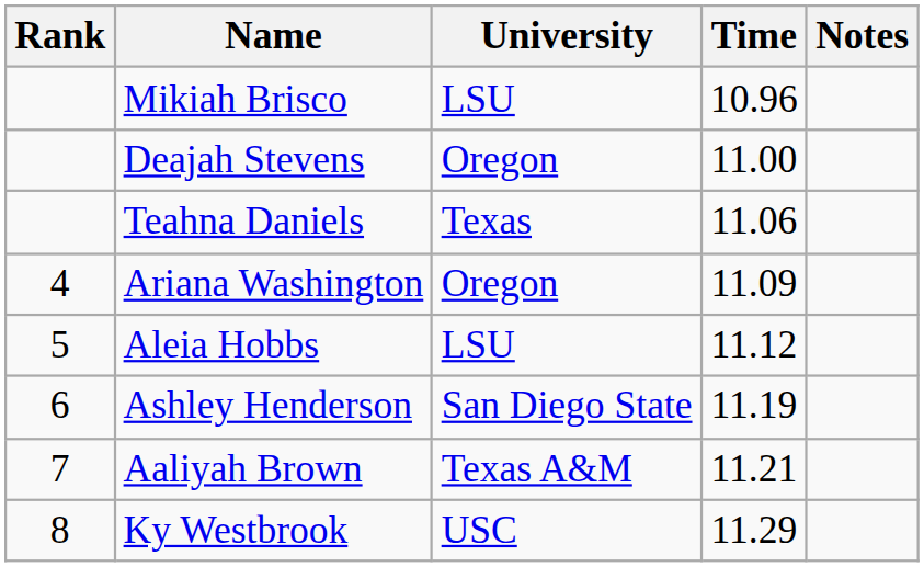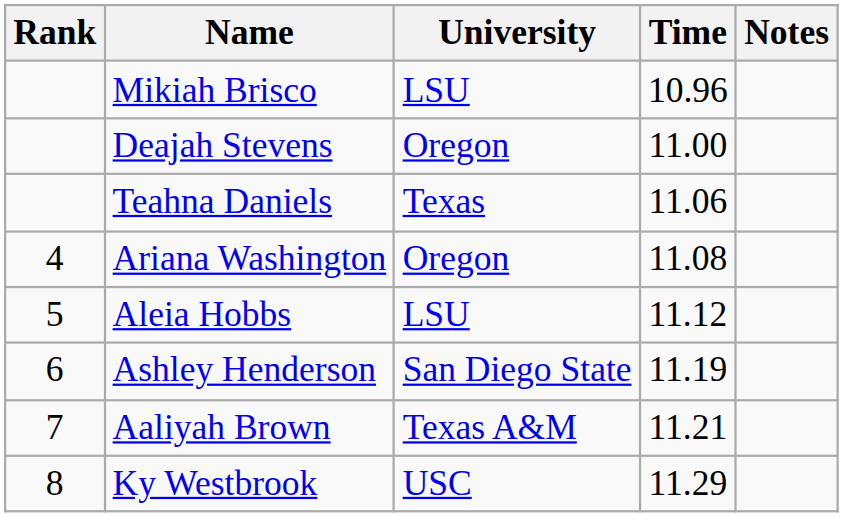 <table class="wikitable sortable" style="text-align:center">
 <tr>
 <th>Rank</th>
 <th>Name</th>
 <th>University</th>
 <th>Time</th>
 <th>Notes</th>
 </tr>
 <tr>
 <td></td>
 <td align=left><a href='#'>Mikiah Brisco</a></td>
 <td align=left><a href='#'>LSU</a></td>
 <td>10.96</td>
 <td></td>
 </tr>
 <tr>
 <td></td>
 <td align=left><a href='#'>Deajah Stevens</a></td>
 <td align=left><a href='#'>Oregon</a></td>
 <td>11.00</td>
 <td></td>
 </tr>
 <tr>
 <td></td>
 <td align=left><a href='#'>Teahna Daniels</a></td>
 <td align=left><a href='#'>Texas</a></td>
 <td>11.06</td>
 <td></td>
 </tr>
 <tr>
 <td>4</td>
 <td align=left><a href='#'>Ariana Washington</a></td>
 <td align=left><a href='#'>Oregon</a></td>
-<td>11.09</td>
+<td>11.08</td>
 <td></td>
 </tr>
 <tr>
 <td>5</td>
 <td align=left><a href='#'>Aleia Hobbs</a></td>
 <td align=left><a href='#'>LSU</a></td>
 <td>11.12</td>
 <td></td>
 </tr>
 <tr>
 <td>6</td>
 <td align=left><a href='#'>Ashley Henderson</a></td>
 <td align="left"><a href='#'>San Diego State</a></td>
 <td>11.19</td>
 <td></td>
 </tr>
 <tr>
 <td>7</td>
 <td align=left><a href='#'>Aaliyah Brown</a></td>
 <td align=left><a href='#'>Texas A&M</a></td>
 <td>11.21</td>
 <td></td>
 </tr>
 <tr>
 <td>8</td>
 <td align=left><a href='#'>Ky Westbrook</a></td>
 <td align="left"><a href='#'>USC</a></td>
 <td>11.29</td>
 <td></td>
 </tr>
 </table>
